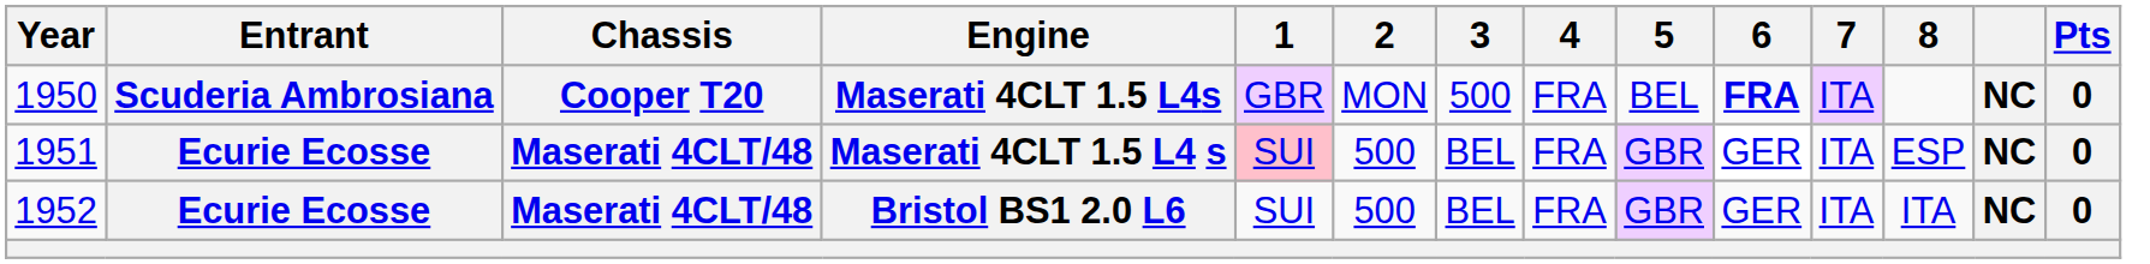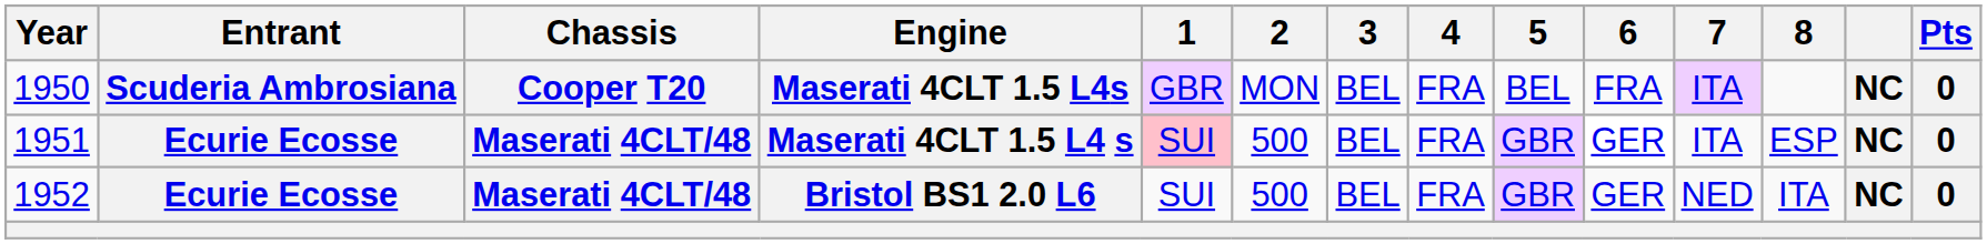 <table class="wikitable" style="text-align:center; font-size:90%">
 <tr>
 <th>Year</th>
 <th>Entrant</th>
 <th>Chassis</th>
 <th>Engine</th>
 <th>1</th>
 <th>2</th>
 <th>3</th>
 <th>4</th>
 <th>5</th>
 <th>6</th>
 <th>7</th>
 <th>8</th>
 <th></th>
 <th><a href='#'>Pts</a></th>
 </tr>
 <tr>
 <td><a href='#'>1950</a></td>
 <th><a href='#'>Scuderia Ambrosiana</a></th>
 <th><a href='#'>Cooper</a> <a href='#'>T20</a></th>
 <th><a href='#'>Maserati</a> 4CLT 1.5 <a href='#'>L4</a><a href='#'>s</a></th>
 <td style="background:#EFCFFF;"><a href='#'>GBR</a><br></td>
 <td><a href='#'>MON</a></td>
-<td><a href='#'>500</a></td>
+<td><a href='#'>BEL</a></td>
 <td><a href='#'>FRA</a></td>
 <td><a href='#'>BEL</a></td>
-<td><strong><a href='#'>FRA</a></strong></td>
+<td><a href='#'>FRA</a></td>
 <td style="background:#EFCFFF;"><a href='#'>ITA</a><br></td>
 <td></td>
 <th>NC</th>
 <th>0</th>
 </tr>
 <tr>
 <td><a href='#'>1951</a></td>
 <th><a href='#'>Ecurie Ecosse</a></th>
 <th><a href='#'>Maserati</a> <a href='#'>4CLT/48</a></th>
 <th><a href='#'>Maserati</a> 4CLT 1.5 <a href='#'>L4</a> <a href='#'>s</a></th>
 <td style="background: pink;"><a href='#'>SUI</a></td>
 <td><a href='#'>500</a></td>
 <td><a href='#'>BEL</a></td>
 <td><a href='#'>FRA</a></td>
 <td style="background:#EFCFFF;"><a href='#'>GBR</a><br></td>
 <td style="background:#ffffff;"><a href='#'>GER</a><br></td>
 <td><a href='#'>ITA</a></td>
 <td><a href='#'>ESP</a></td>
 <th>NC</th>
 <th>0</th>
 </tr>
 <tr>
 <td><a href='#'>1952</a></td>
 <th><a href='#'>Ecurie Ecosse</a></th>
 <th><a href='#'>Maserati</a> <a href='#'>4CLT/48</a></th>
 <th><a href='#'>Bristol</a> BS1 2.0 <a href='#'>L6</a></th>
 <td><a href='#'>SUI</a></td>
 <td><a href='#'>500</a></td>
 <td><a href='#'>BEL</a></td>
 <td><a href='#'>FRA</a></td>
 <td style="background:#EFCFFF;"><a href='#'>GBR</a><br></td>
 <td><a href='#'>GER</a></td>
-<td><a href='#'>ITA</a></td>
+<td><a href='#'>NED</a></td>
 <td><a href='#'>ITA</a></td>
 <th>NC</th>
 <th>0</th>
 </tr>
 <tr>
 <th colspan=14></th>
 </tr>
 </table>
